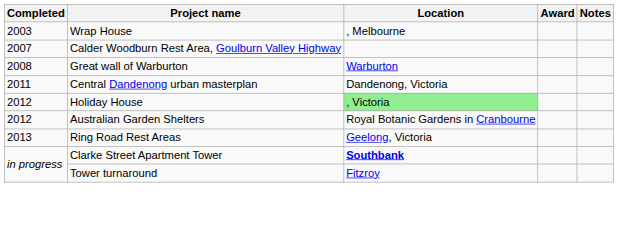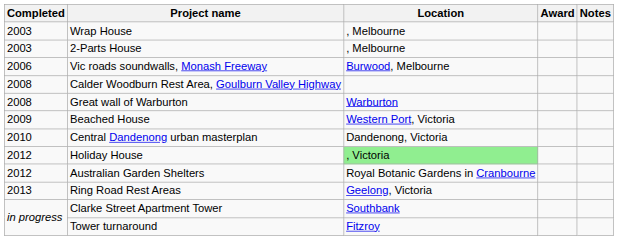 <table class="wikitable sortable">
 <tr>
 <th>Completed</th>
 <th>Project name</th>
 <th>Location</th>
 <th>Award</th>
 <th>Notes</th>
 </tr>
 <tr>
 <td>2003</td>
 <td>Wrap House</td>
 <td>, Melbourne</td>
 <td></td>
 <td></td>
 </tr>
 <tr>
-<td>2007</td>
+<td>2003</td>
+<td>2-Parts House</td>
+<td>, Melbourne</td>
+<td></td>
+<td></td>
+</tr>
+<tr>
+<td>2006</td>
+<td>Vic roads soundwalls, <a href='#'>Monash Freeway</a></td>
+<td><a href='#'>Burwood</a>, Melbourne</td>
+<td></td>
+<td></td>
+</tr>
+<tr>
+<td>2008</td>
 <td>Calder Woodburn Rest Area, <a href='#'>Goulburn Valley Highway</a></td>
 <td></td>
 <td></td>
 <td></td>
 </tr>
 <tr>
 <td>2008</td>
 <td>Great wall of Warburton</td>
 <td><a href='#'>Warburton</a></td>
 <td></td>
 <td></td>
 </tr>
 <tr>
-<td>2011</td>
+<td>2009</td>
+<td>Beached House</td>
+<td><a href='#'>Western Port</a>, Victoria</td>
+<td></td>
+<td></td>
+</tr>
+<tr>
+<td>2010</td>
 <td>Central <a href='#'>Dandenong</a> urban masterplan</td>
 <td>Dandenong, Victoria</td>
 <td></td>
 <td></td>
 </tr>
 <tr>
 <td>2012</td>
 <td>Holiday House</td>
 <td style="background: lightgreen;">, Victoria</td>
 <td></td>
 <td></td>
 </tr>
 <tr>
 <td>2012</td>
 <td>Australian Garden Shelters</td>
 <td>Royal Botanic Gardens in <a href='#'>Cranbourne</a></td>
 <td></td>
 <td></td>
 </tr>
 <tr>
 <td>2013</td>
 <td>Ring Road Rest Areas</td>
 <td><a href='#'>Geelong</a>, Victoria</td>
 <td></td>
 <td></td>
 </tr>
 <tr>
 <td rowspan=2><em>in progress</em></td>
 <td>Clarke Street Apartment Tower</td>
-<td><strong><a href='#'>Southbank</a></strong></td>
+<td><a href='#'>Southbank</a></td>
 <td></td>
 <td></td>
 </tr>
 <tr>
 <td>Tower turnaround</td>
 <td><a href='#'>Fitzroy</a></td>
 <td></td>
 <td></td>
 </tr>
 </table>
